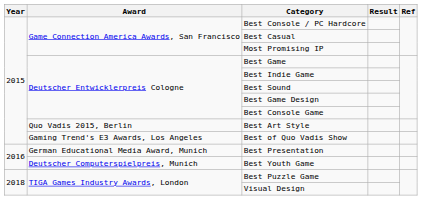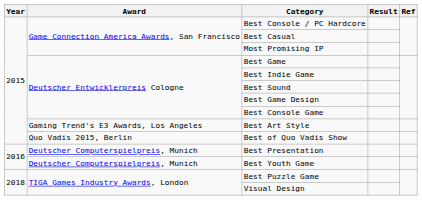 <table class="wikitable sortable">
 <tr>
 <th>Year</th>
 <th>Award</th>
 <th>Category</th>
 <th>Result</th>
 <th>Ref</th>
 </tr>
 <tr>
 <td style="text-align:center;" rowspan="10">2015</td>
 <td rowspan="3"><a href='#'>Game Connection America Awards</a>, San Francisco</td>
 <td>Best Console / PC Hardcore</td>
 <td></td>
 <td rowspan="3" style="text-align:center;"></td>
 </tr>
 <tr>
 <td rowspan="1">Best Casual</td>
 <td></td>
 </tr>
 <tr>
 <td rowspan="1">Most Promising IP</td>
 <td></td>
 </tr>
 <tr>
 <td rowspan="5"><a href='#'>Deutscher Entwicklerpreis</a> Cologne</td>
 <td rowspan="1">Best Game</td>
 <td></td>
 <td rowspan="5" style="text-align:center;"></td>
 </tr>
 <tr>
 <td rowspan="1">Best Indie Game</td>
 <td></td>
 </tr>
 <tr>
 <td rowspan="1">Best Sound</td>
 <td></td>
 </tr>
 <tr>
 <td rowspan="1">Best Game Design</td>
 <td></td>
 </tr>
 <tr>
 <td rowspan="1">Best Console Game</td>
 <td></td>
 </tr>
 <tr>
-<td rowspan="1">Quo Vadis 2015, Berlin</td>
+<td rowspan="1">Gaming Trend's E3 Awards, Los Angeles</td>
 <td rowspan="1">Best Art Style</td>
 <td></td>
 <td rowspan="1" style="text-align:center;"></td>
 </tr>
 <tr>
-<td rowspan="1">Gaming Trend's E3 Awards, Los Angeles</td>
+<td rowspan="1">Quo Vadis 2015, Berlin</td>
 <td rowspan="1">Best of Quo Vadis Show</td>
 <td></td>
 <td rowspan="1" style="text-align:center;"></td>
 </tr>
 <tr>
 <td style="text-align:center;" rowspan="2">2016</td>
-<td rowspan="1">German Educational Media Award, Munich</td>
+<td rowspan="1"><a href='#'>Deutscher Computerspielpreis</a>, Munich</td>
 <td>Best Presentation</td>
 <td></td>
 <td rowspan="1" style="text-align:center;"></td>
 </tr>
 <tr>
 <td rowspan="1"><a href='#'>Deutscher Computerspielpreis</a>, Munich</td>
 <td>Best Youth Game</td>
 <td></td>
 <td rowspan="1" style="text-align:center;"></td>
 </tr>
 <tr>
 <td style="text-align:center;" rowspan="2">2018</td>
 <td rowspan="2"><a href='#'>TIGA Games Industry Awards</a>, London</td>
 <td>Best Puzzle Game</td>
 <td></td>
 <td rowspan="2" style="text-align:center;"></td>
 </tr>
 <tr>
 <td>Visual Design</td>
 <td></td>
 </tr>
 </table>
